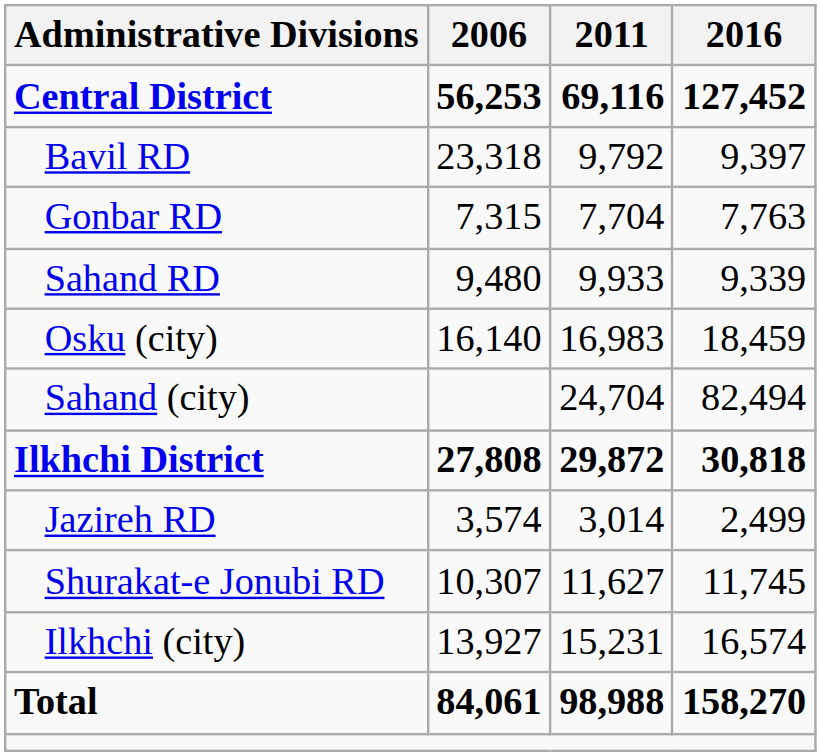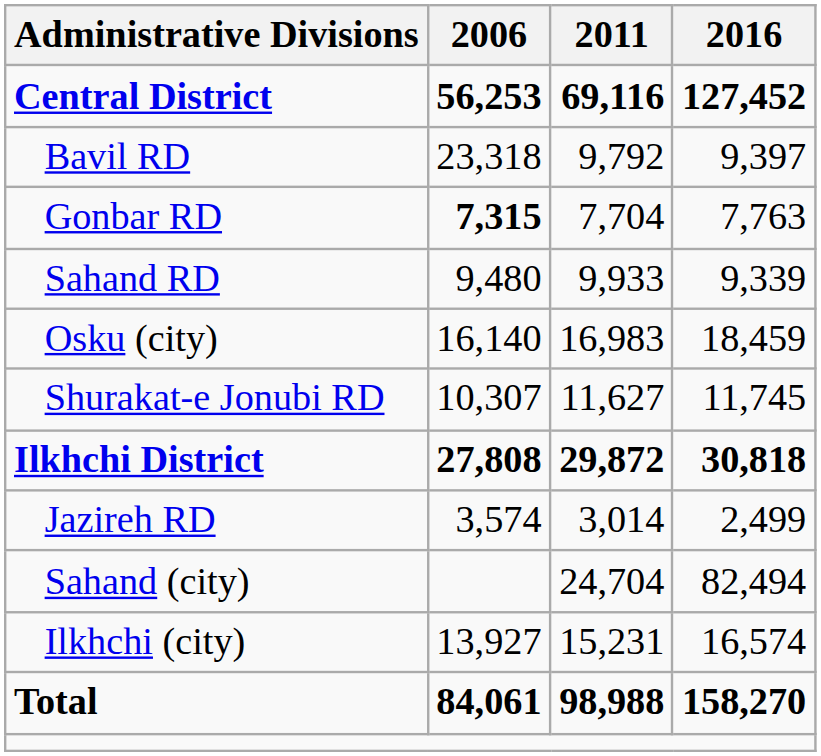 <table class="wikitable">
 <tr>
 <th>Administrative Divisions</th>
 <th>2006</th>
 <th>2011</th>
 <th>2016</th>
 </tr>
 <tr>
 <td><strong><a href='#'>Central District</a></strong></td>
 <td style="text-align: right;"><strong>56,253</strong></td>
 <td style="text-align: right;"><strong>69,116</strong></td>
 <td style="text-align: right;"><strong>127,452</strong></td>
 </tr>
 <tr>
 <td style="padding-left: 1em;"><a href='#'>Bavil RD</a></td>
 <td style="text-align: right;">23,318</td>
 <td style="text-align: right;">9,792</td>
 <td style="text-align: right;">9,397</td>
 </tr>
 <tr>
 <td style="padding-left: 1em;"><a href='#'>Gonbar RD</a></td>
-<td style="text-align: right;">7,315</td>
+<td style="text-align: right;"><strong>7,315</strong></td>
 <td style="text-align: right;">7,704</td>
 <td style="text-align: right;">7,763</td>
 </tr>
 <tr>
 <td style="padding-left: 1em;"><a href='#'>Sahand RD</a></td>
 <td style="text-align: right;">9,480</td>
 <td style="text-align: right;">9,933</td>
 <td style="text-align: right;">9,339</td>
 </tr>
 <tr>
 <td style="padding-left: 1em;"><a href='#'>Osku</a> (city)</td>
 <td style="text-align: right;">16,140</td>
 <td style="text-align: right;">16,983</td>
 <td style="text-align: right;">18,459</td>
 </tr>
 <tr>
-<td style="padding-left: 1em;"><a href='#'>Sahand</a> (city)</td>
-<td style="text-align: right;"></td>
-<td style="text-align: right;">24,704</td>
-<td style="text-align: right;">82,494</td>
+<td style="padding-left: 1em;"><a href='#'>Shurakat-e Jonubi RD</a></td>
+<td style="text-align: right;">10,307</td>
+<td style="text-align: right;">11,627</td>
+<td style="text-align: right;">11,745</td>
 </tr>
 <tr>
 <td><strong><a href='#'>Ilkhchi District</a></strong></td>
 <td style="text-align: right;"><strong>27,808</strong></td>
 <td style="text-align: right;"><strong>29,872</strong></td>
 <td style="text-align: right;"><strong>30,818</strong></td>
 </tr>
 <tr>
 <td style="padding-left: 1em;"><a href='#'>Jazireh RD</a></td>
 <td style="text-align: right;">3,574</td>
 <td style="text-align: right;">3,014</td>
 <td style="text-align: right;">2,499</td>
 </tr>
 <tr>
-<td style="padding-left: 1em;"><a href='#'>Shurakat-e Jonubi RD</a></td>
-<td style="text-align: right;">10,307</td>
-<td style="text-align: right;">11,627</td>
-<td style="text-align: right;">11,745</td>
+<td style="padding-left: 1em;"><a href='#'>Sahand</a> (city)</td>
+<td style="text-align: right;"></td>
+<td style="text-align: right;">24,704</td>
+<td style="text-align: right;">82,494</td>
 </tr>
 <tr>
 <td style="padding-left: 1em;"><a href='#'>Ilkhchi</a> (city)</td>
 <td style="text-align: right;">13,927</td>
 <td style="text-align: right;">15,231</td>
 <td style="text-align: right;">16,574</td>
 </tr>
 <tr>
 <td><strong>Total</strong></td>
 <td style="text-align: right;"><strong>84,061</strong></td>
 <td style="text-align: right;"><strong>98,988</strong></td>
 <td style="text-align: right;"><strong>158,270</strong></td>
 </tr>
 <tr>
 <td colspan=4></td>
 </tr>
 </table>
